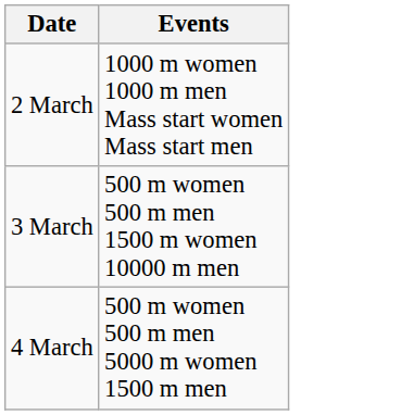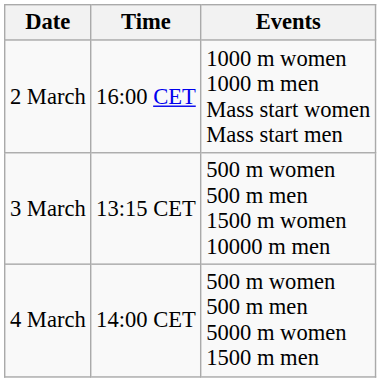 <table class="wikitable" border="1">
 <tr>
 <th>Date</th>
+<th>Time</th>
 <th>Events</th>
 </tr>
 <tr>
 <td>2 March</td>
+<td>16:00 <a href='#'>CET</a></td>
 <td>1000 m women<br>1000 m men<br>Mass start women<br>Mass start men</td>
 </tr>
 <tr>
 <td>3 March</td>
+<td>13:15 CET</td>
 <td>500 m women<br>500 m men<br>1500 m women<br>10000 m men</td>
 </tr>
 <tr>
 <td>4 March</td>
+<td>14:00 CET</td>
 <td>500 m women<br>500 m men<br>5000 m women<br>1500 m men</td>
 </tr>
 </table>
